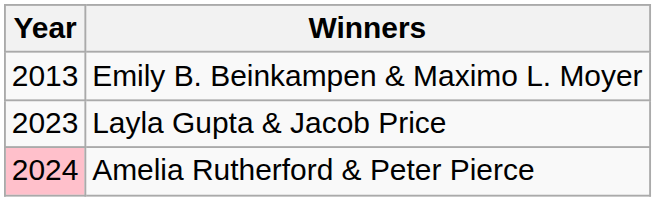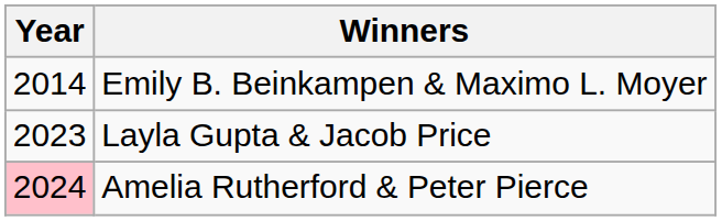 <table class="wikitable">
 <tr>
 <th>Year</th>
 <th>Winners</th>
 </tr>
 <tr>
-<td>2013</td>
+<td>2014</td>
 <td>Emily B. Beinkampen & Maximo L. Moyer</td>
 </tr>
 <tr>
 <td>2023</td>
 <td>Layla Gupta & Jacob Price</td>
 </tr>
 <tr>
 <td style="background: pink;">2024</td>
 <td>Amelia Rutherford & Peter Pierce</td>
 </tr>
 </table>
